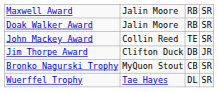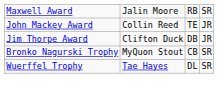 <table class="wikitable">
 <tr>
 <td><a href='#'>Maxwell Award</a></td>
 <td>Jalin Moore</td>
 <td>RB</td>
 <td>SR</td>
 </tr>
 <tr>
-<td><a href='#'>Doak Walker Award</a></td>
-<td>Jalin Moore</td>
-<td>RB</td>
-<td>SR</td>
-</tr>
-<tr>
 <td><a href='#'>John Mackey Award</a></td>
 <td>Collin Reed</td>
 <td>TE</td>
-<td>SR</td>
+<td>JR</td>
 </tr>
 <tr>
 <td><a href='#'>Jim Thorpe Award</a></td>
 <td>Clifton Duck</td>
 <td>DB</td>
 <td>JR</td>
 </tr>
 <tr>
 <td><a href='#'>Bronko Nagurski Trophy</a></td>
 <td>MyQuon Stout</td>
 <td>CB</td>
 <td>SR</td>
 </tr>
 <tr>
 <td><a href='#'>Wuerffel Trophy</a></td>
 <td><a href='#'>Tae Hayes</a></td>
 <td>DL</td>
 <td>SR</td>
 </tr>
 </table>
